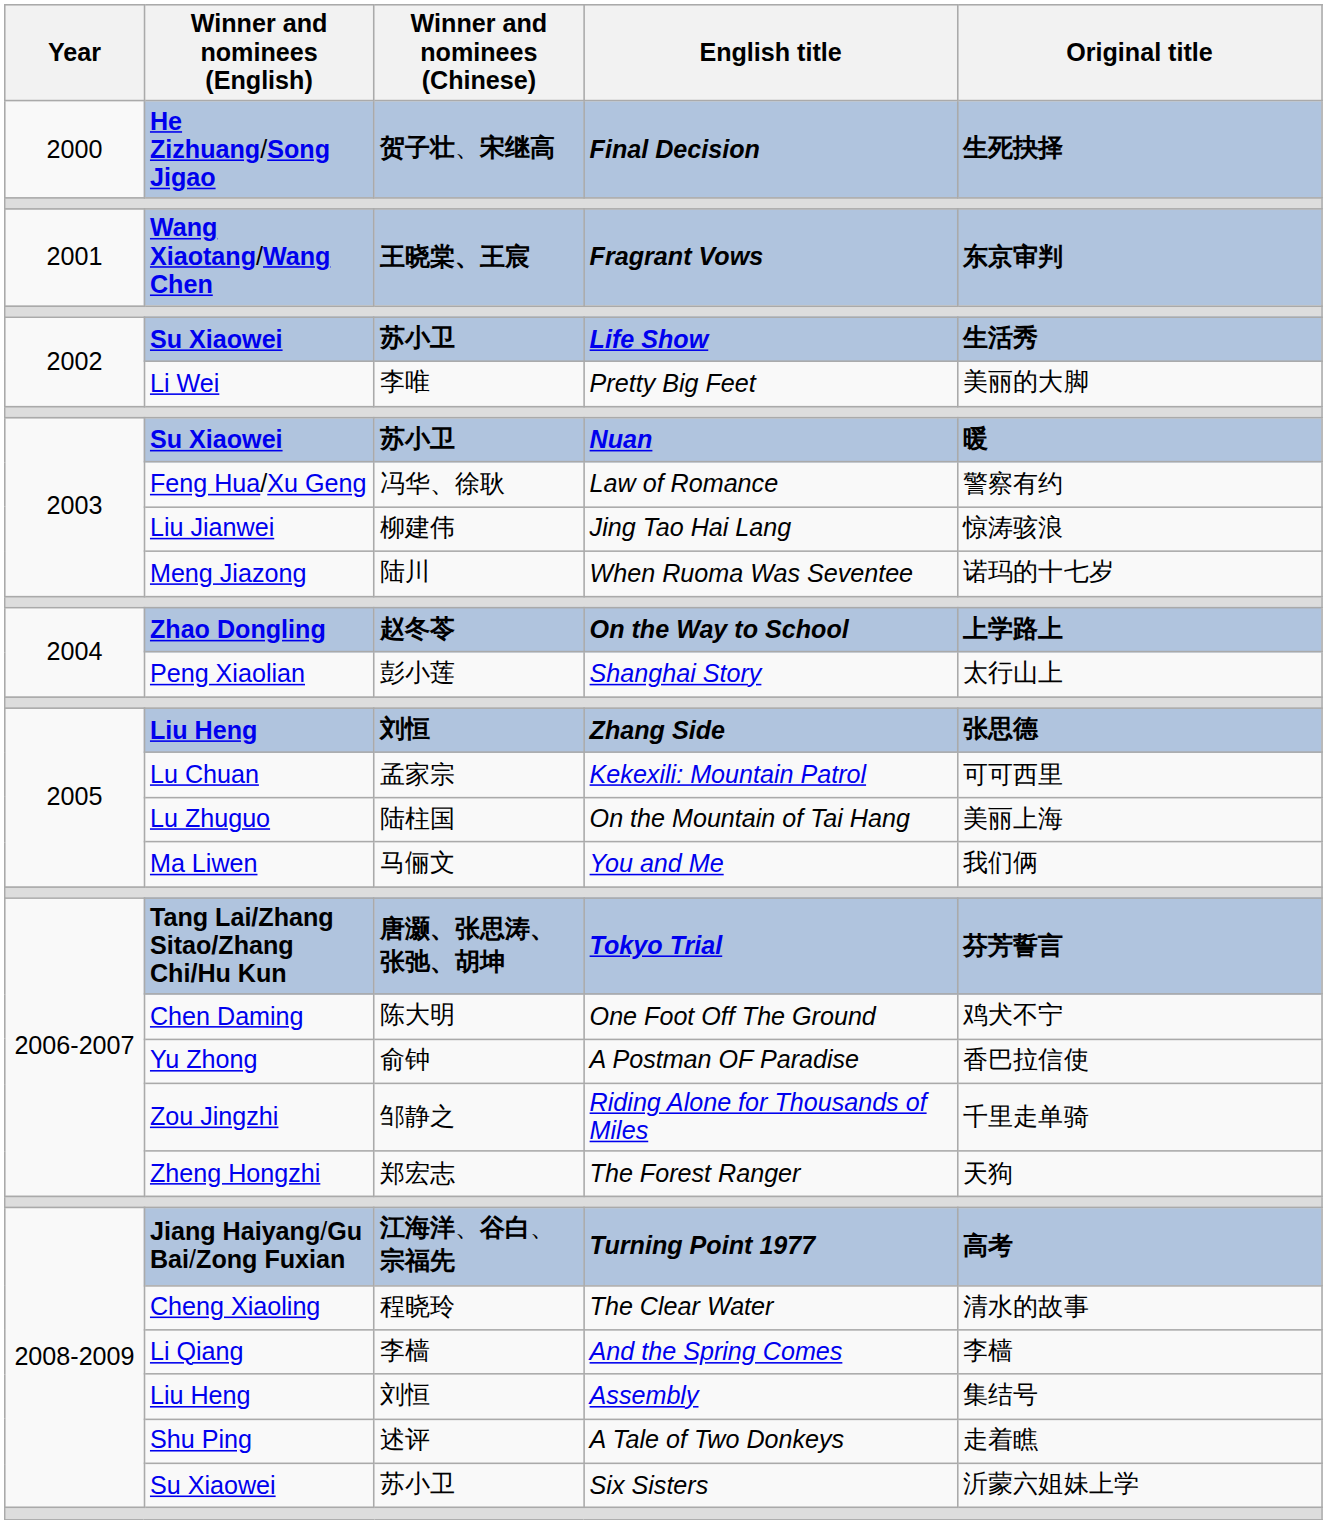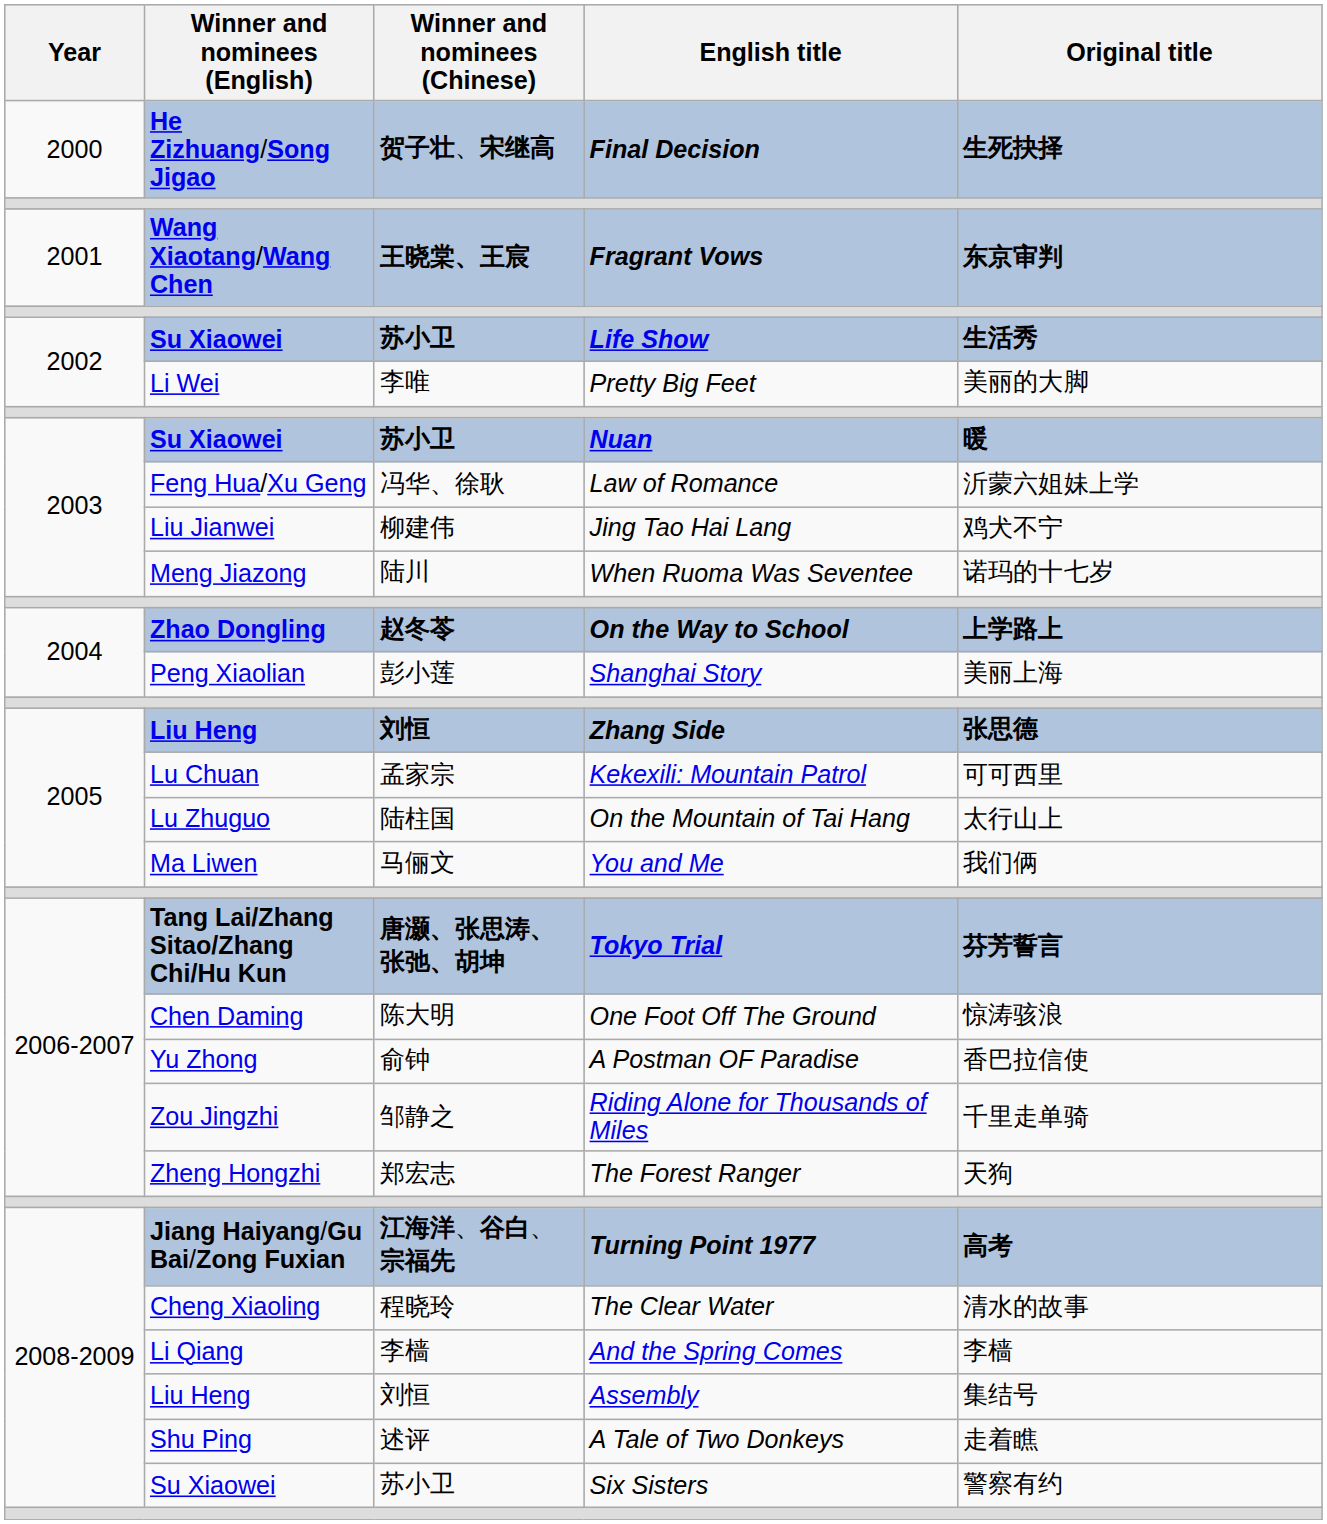 <table class="wikitable" width="95%" cellpadding="5">
 <tr>
 <th width="100"><strong>Year</strong></th>
 <th width="150"><strong>Winner and nominees<br>(English)</strong></th>
 <th width="150"><strong>Winner and nominees<br>(Chinese)</strong></th>
 <th width="300"><strong>English title</strong></th>
 <th width="300"><strong>Original title</strong></th>
 </tr>
 <tr>
 <td rowspan="1" style="text-align:center;">2000</td>
 <td style="background:#B0C4DE;"><strong><a href='#'>He Zizhuang</a></strong>/<strong><a href='#'>Song Jigao</a></strong></td>
 <td style="background:#B0C4DE;"><strong>贺子壮</strong>、<strong>宋继高</strong></td>
 <td style="background:#B0C4DE;"><strong><em>Final Decision</em></strong></td>
 <td style="background:#B0C4DE;"><strong>生死抉择</strong></td>
 </tr>
 <tr bgcolor=#DDDDDD>
 <td colspan=5></td>
 </tr>
 <tr>
 <td rowspan="1" style="text-align:center;">2001</td>
 <td style="background:#B0C4DE;"><strong><a href='#'>Wang Xiaotang</a></strong>/<strong><a href='#'>Wang Chen</a></strong></td>
 <td style="background:#B0C4DE;"><strong>王晓棠、王宸</strong></td>
 <td style="background:#B0C4DE;"><strong><em>Fragrant Vows</em></strong></td>
 <td style="background:#B0C4DE;"><strong>东京审判</strong></td>
 </tr>
 <tr bgcolor=#DDDDDD>
 <td colspan=5></td>
 </tr>
 <tr>
 <td rowspan="2" style="text-align:center;">2002</td>
 <td style="background:#B0C4DE;"><strong><a href='#'>Su Xiaowei</a></strong></td>
 <td style="background:#B0C4DE;"><strong>苏小卫</strong></td>
 <td style="background:#B0C4DE;"><strong><em><a href='#'>Life Show</a></em></strong></td>
 <td style="background:#B0C4DE;"><strong>生活秀</strong></td>
 </tr>
 <tr>
 <td><a href='#'>Li Wei</a></td>
 <td>李唯</td>
 <td><em>Pretty Big Feet</em></td>
 <td>美丽的大脚</td>
 </tr>
 <tr bgcolor=#DDDDDD>
 <td colspan=5></td>
 </tr>
 <tr>
 <td rowspan="4" style="text-align:center;">2003</td>
 <td style="background:#B0C4DE;"><strong><a href='#'>Su Xiaowei</a></strong></td>
 <td style="background:#B0C4DE;"><strong>苏小卫</strong></td>
 <td style="background:#B0C4DE;"><strong><em><a href='#'>Nuan</a></em></strong></td>
 <td style="background:#B0C4DE;"><strong>暖</strong></td>
 </tr>
 <tr>
 <td><a href='#'>Feng Hua</a>/<a href='#'>Xu Geng</a></td>
 <td>冯华、徐耿</td>
 <td><em>Law of Romance</em></td>
-<td>警察有约</td>
+<td>沂蒙六姐妹上学</td>
 </tr>
 <tr>
 <td><a href='#'>Liu Jianwei</a></td>
 <td>柳建伟</td>
 <td><em>Jing Tao Hai Lang</em></td>
-<td>惊涛骇浪</td>
+<td>鸡犬不宁</td>
 </tr>
 <tr>
 <td><a href='#'>Meng Jiazong</a></td>
 <td>陆川</td>
 <td><em>When Ruoma Was Seventee</em></td>
 <td>诺玛的十七岁</td>
 </tr>
 <tr bgcolor=#DDDDDD>
 <td colspan=5></td>
 </tr>
 <tr>
 <td rowspan="2" style="text-align:center;">2004</td>
 <td style="background:#B0C4DE;"><strong><a href='#'>Zhao Dongling</a></strong></td>
 <td style="background:#B0C4DE;"><strong>赵冬苓</strong></td>
 <td style="background:#B0C4DE;"><strong><em>On the Way to School</em></strong></td>
 <td style="background:#B0C4DE;"><strong>上学路上</strong></td>
 </tr>
 <tr>
 <td><a href='#'>Peng Xiaolian</a></td>
 <td>彭小莲</td>
 <td><em><a href='#'>Shanghai Story</a></em></td>
-<td>太行山上</td>
+<td>美丽上海</td>
 </tr>
 <tr bgcolor=#DDDDDD>
 <td colspan=5></td>
 </tr>
 <tr>
 <td rowspan="4" style="text-align:center;">2005</td>
 <td style="background:#B0C4DE;"><strong><a href='#'>Liu Heng</a></strong></td>
 <td style="background:#B0C4DE;"><strong>刘恒</strong></td>
 <td style="background:#B0C4DE;"><strong><em>Zhang Side</em></strong></td>
 <td style="background:#B0C4DE;"><strong>张思德</strong></td>
 </tr>
 <tr>
 <td><a href='#'>Lu Chuan</a></td>
 <td>孟家宗</td>
 <td><em><a href='#'>Kekexili: Mountain Patrol</a></em></td>
 <td>可可西里</td>
 </tr>
 <tr>
 <td><a href='#'>Lu Zhuguo</a></td>
 <td>陆柱国</td>
 <td><em>On the Mountain of Tai Hang</em></td>
-<td>美丽上海</td>
+<td>太行山上</td>
 </tr>
 <tr>
 <td><a href='#'>Ma Liwen</a></td>
 <td>马俪文</td>
 <td><em><a href='#'>You and Me</a></em></td>
 <td>我们俩</td>
 </tr>
 <tr bgcolor=#DDDDDD>
 <td colspan=5></td>
 </tr>
 <tr>
 <td rowspan="5" style="text-align:center;">2006-2007</td>
 <td style="background:#B0C4DE;"><strong>Tang Lai/Zhang Sitao/Zhang Chi/Hu Kun</strong></td>
 <td style="background:#B0C4DE;"><strong>唐灏、张思涛、张弛、胡坤</strong></td>
 <td style="background:#B0C4DE;"><strong><em><a href='#'>Tokyo Trial</a></em></strong></td>
 <td style="background:#B0C4DE;"><strong>芬芳誓言</strong></td>
 </tr>
 <tr>
 <td><a href='#'>Chen Daming</a></td>
 <td>陈大明</td>
 <td><em>One Foot Off The Ground</em></td>
-<td>鸡犬不宁</td>
+<td>惊涛骇浪</td>
 </tr>
 <tr>
 <td><a href='#'>Yu Zhong</a></td>
 <td>俞钟</td>
 <td><em>A Postman OF Paradise</em></td>
 <td>香巴拉信使</td>
 </tr>
 <tr>
 <td><a href='#'>Zou Jingzhi</a></td>
 <td>邹静之</td>
 <td><em><a href='#'>Riding Alone for Thousands of Miles</a></em></td>
 <td>千里走单骑</td>
 </tr>
 <tr>
 <td><a href='#'>Zheng Hongzhi</a></td>
 <td>郑宏志</td>
 <td><em>The Forest Ranger</em></td>
 <td>天狗</td>
 </tr>
 <tr bgcolor=#DDDDDD>
 <td colspan=5></td>
 </tr>
 <tr>
 <td rowspan="6" style="text-align:center;">2008-2009</td>
 <td style="background:#B0C4DE;"><strong>Jiang Haiyang</strong>/<strong>Gu Bai</strong>/<strong>Zong Fuxian </strong></td>
 <td style="background:#B0C4DE;"><strong>江海洋</strong>、<strong>谷白</strong>、<strong>宗福先</strong></td>
 <td style="background:#B0C4DE;"><strong><em>Turning Point 1977</em></strong></td>
 <td style="background:#B0C4DE;"><strong>高考</strong></td>
 </tr>
 <tr>
 <td><a href='#'>Cheng Xiaoling</a></td>
 <td>程晓玲</td>
 <td><em>The Clear Water</em></td>
 <td>清水的故事</td>
 </tr>
 <tr>
 <td><a href='#'>Li Qiang</a></td>
 <td>李樯</td>
 <td><em><a href='#'>And the Spring Comes</a></em></td>
 <td>李樯</td>
 </tr>
 <tr>
 <td><a href='#'>Liu Heng</a></td>
 <td>刘恒</td>
 <td><em><a href='#'>Assembly</a></em></td>
 <td>集结号</td>
 </tr>
 <tr>
 <td><a href='#'>Shu Ping</a></td>
 <td>述评</td>
 <td><em>A Tale of Two Donkeys</em></td>
 <td>走着瞧</td>
 </tr>
 <tr>
 <td><a href='#'>Su Xiaowei</a></td>
 <td>苏小卫</td>
 <td><em>Six Sisters</em></td>
-<td>沂蒙六姐妹上学</td>
+<td>警察有约</td>
 </tr>
 <tr bgcolor=#DDDDDD>
 <td colspan=5></td>
 </tr>
 </table>
